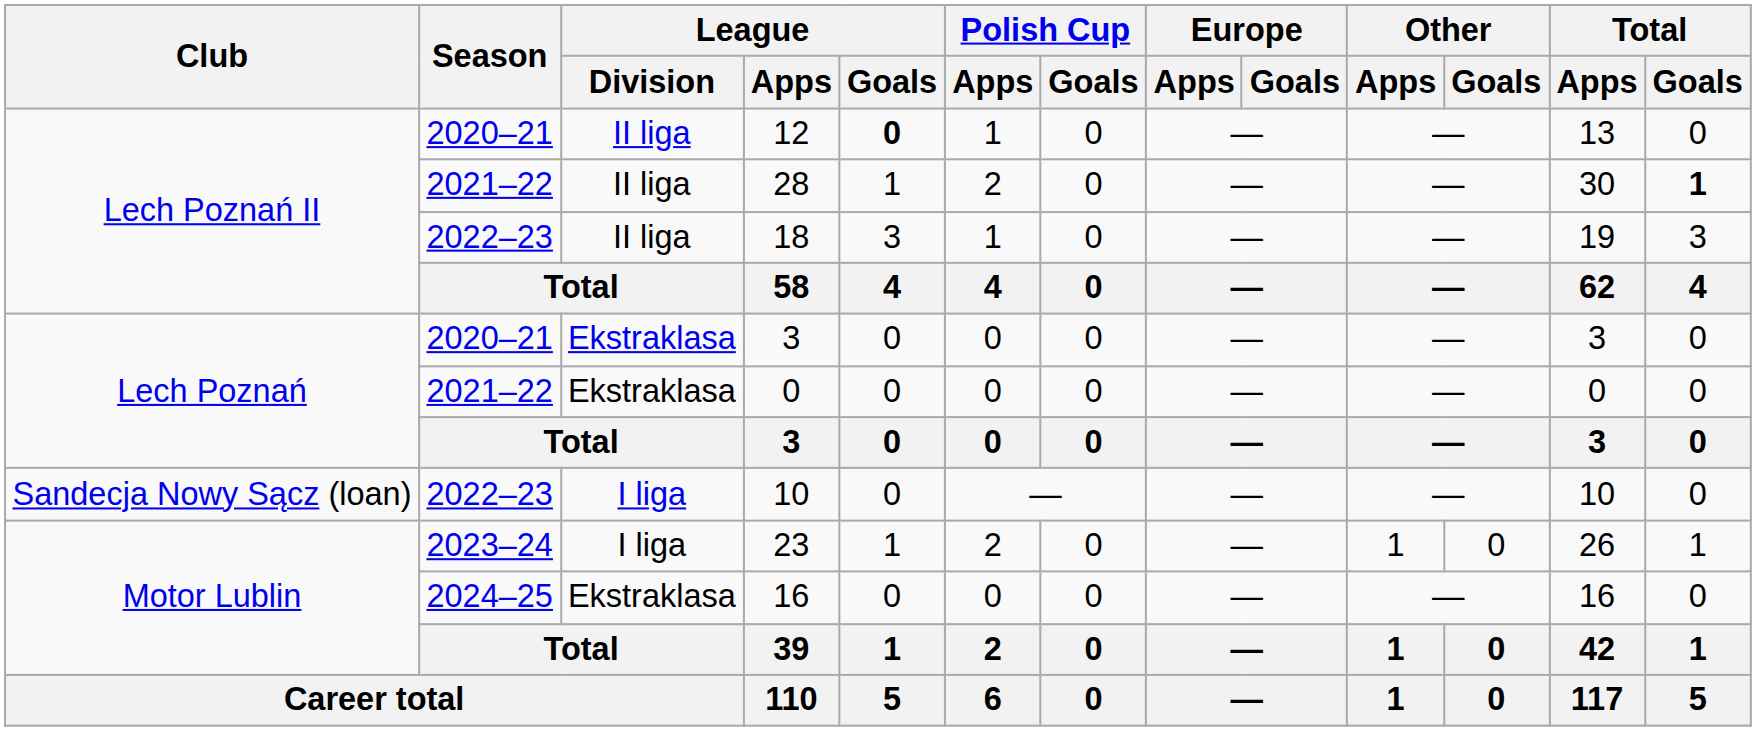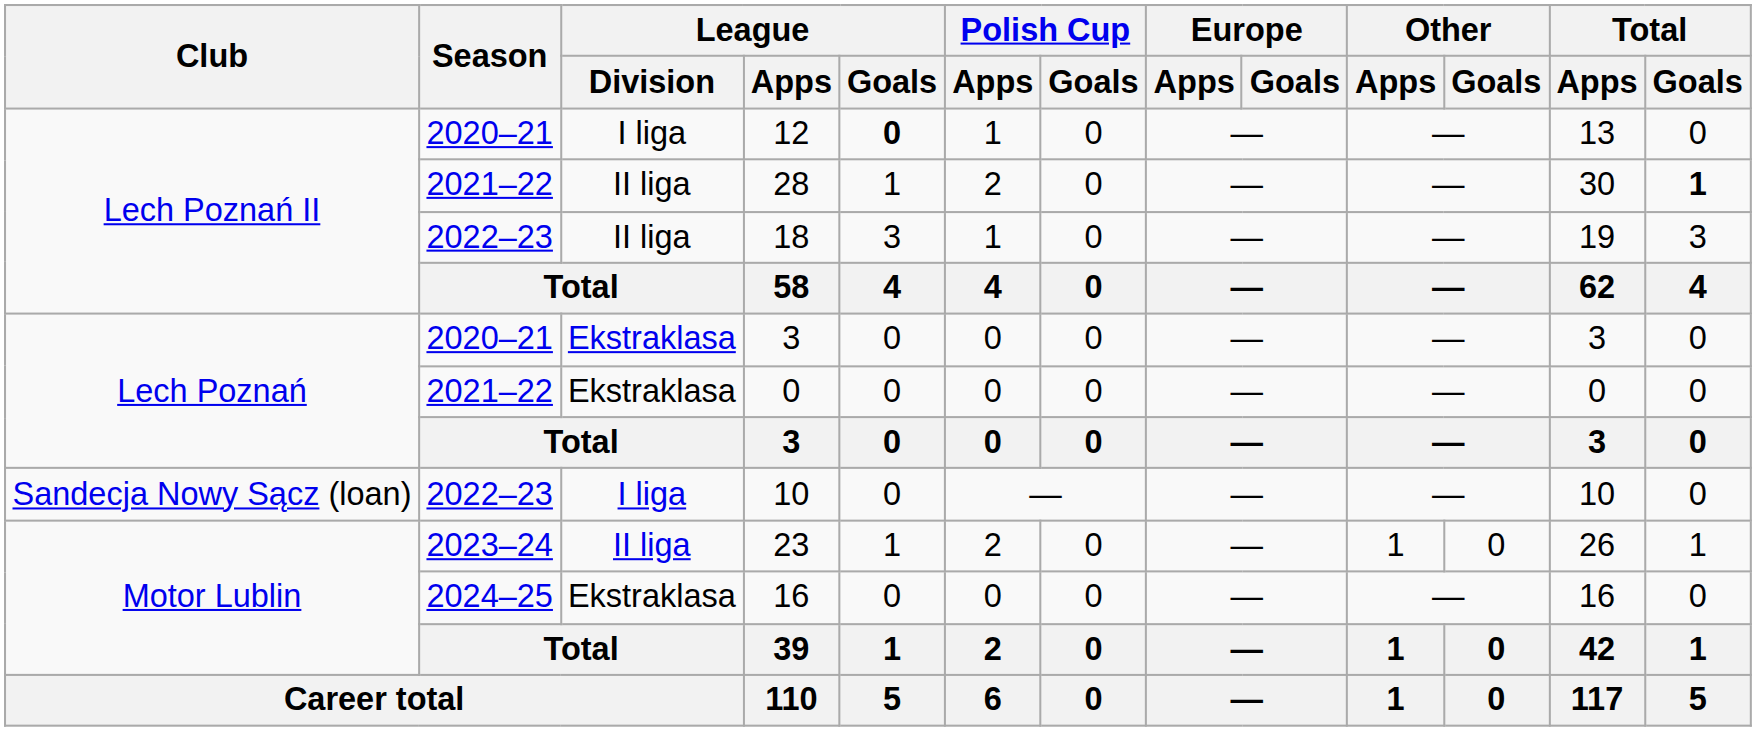 <table class="wikitable" style="text-align: center;">
 <tr>
 <th rowspan="2">Club</th>
 <th rowspan="2">Season</th>
 <th colspan="3">League</th>
 <th colspan="2"><a href='#'>Polish Cup</a></th>
 <th colspan="2">Europe</th>
 <th colspan="2">Other</th>
 <th colspan="2">Total</th>
 </tr>
 <tr>
 <th>Division</th>
 <th>Apps</th>
 <th>Goals</th>
 <th>Apps</th>
 <th>Goals</th>
 <th>Apps</th>
 <th>Goals</th>
 <th>Apps</th>
 <th>Goals</th>
 <th>Apps</th>
 <th>Goals</th>
 </tr>
 <tr>
 <td rowspan="4"><a href='#'>Lech Poznań II</a></td>
 <td><a href='#'>2020–21</a></td>
-<td><a href='#'>II liga</a></td>
+<td>I liga</td>
 <td>12</td>
 <td><strong>0</strong></td>
 <td>1</td>
 <td>0</td>
 <td colspan="2">—</td>
 <td colspan="2">—</td>
 <td>13</td>
 <td>0</td>
 </tr>
 <tr>
 <td><a href='#'>2021–22</a></td>
 <td>II liga</td>
 <td>28</td>
 <td>1</td>
 <td>2</td>
 <td>0</td>
 <td colspan="2">—</td>
 <td colspan="2">—</td>
 <td>30</td>
 <td><strong>1</strong></td>
 </tr>
 <tr>
 <td><a href='#'>2022–23</a></td>
 <td>II liga</td>
 <td>18</td>
 <td>3</td>
 <td>1</td>
 <td>0</td>
 <td colspan="2">—</td>
 <td colspan="2">—</td>
 <td>19</td>
 <td>3</td>
 </tr>
 <tr>
 <th colspan="2">Total</th>
 <th>58</th>
 <th>4</th>
 <th>4</th>
 <th>0</th>
 <th colspan="2">—</th>
 <th colspan="2">—</th>
 <th>62</th>
 <th>4</th>
 </tr>
 <tr>
 <td rowspan="3"><a href='#'>Lech Poznań</a></td>
 <td><a href='#'>2020–21</a></td>
 <td><a href='#'>Ekstraklasa</a></td>
 <td>3</td>
 <td>0</td>
 <td>0</td>
 <td>0</td>
 <td colspan="2">—</td>
 <td colspan="2">—</td>
 <td>3</td>
 <td>0</td>
 </tr>
 <tr>
 <td><a href='#'>2021–22</a></td>
 <td>Ekstraklasa</td>
 <td>0</td>
 <td>0</td>
 <td>0</td>
 <td>0</td>
 <td colspan="2">—</td>
 <td colspan="2">—</td>
 <td>0</td>
 <td>0</td>
 </tr>
 <tr>
 <th colspan="2">Total</th>
 <th>3</th>
 <th>0</th>
 <th>0</th>
 <th>0</th>
 <th colspan="2">—</th>
 <th colspan="2">—</th>
 <th>3</th>
 <th>0</th>
 </tr>
 <tr>
 <td rowspan="1"><a href='#'>Sandecja Nowy Sącz</a> (loan)</td>
 <td><a href='#'>2022–23</a></td>
 <td><a href='#'>I liga</a></td>
 <td>10</td>
 <td>0</td>
 <td colspan="2">—</td>
 <td colspan="2">—</td>
 <td colspan="2">—</td>
 <td>10</td>
 <td>0</td>
 </tr>
 <tr>
 <td rowspan="3"><a href='#'>Motor Lublin</a></td>
 <td><a href='#'>2023–24</a></td>
-<td>I liga</td>
+<td><a href='#'>II liga</a></td>
 <td>23</td>
 <td>1</td>
 <td>2</td>
 <td>0</td>
 <td colspan="2">—</td>
 <td>1</td>
 <td>0</td>
 <td>26</td>
 <td>1</td>
 </tr>
 <tr>
 <td><a href='#'>2024–25</a></td>
 <td>Ekstraklasa</td>
 <td>16</td>
 <td>0</td>
 <td>0</td>
 <td>0</td>
 <td colspan="2">—</td>
 <td colspan="2">—</td>
 <td>16</td>
 <td>0</td>
 </tr>
 <tr>
 <th colspan="2">Total</th>
 <th>39</th>
 <th>1</th>
 <th>2</th>
 <th>0</th>
 <th colspan="2">—</th>
 <th>1</th>
 <th>0</th>
 <th>42</th>
 <th>1</th>
 </tr>
 <tr>
 <th colspan="3">Career total</th>
 <th>110</th>
 <th>5</th>
 <th>6</th>
 <th>0</th>
 <th colspan="2">—</th>
 <th>1</th>
 <th>0</th>
 <th>117</th>
 <th>5</th>
 </tr>
 </table>
